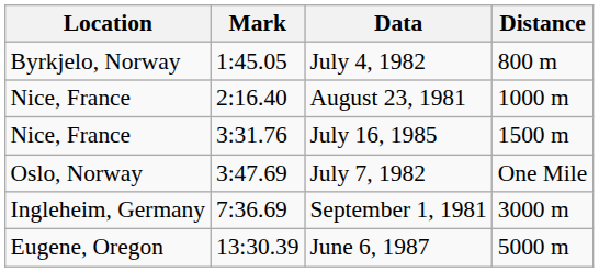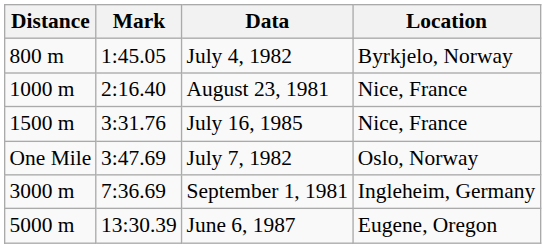 <table class="wikitable">
 <tr>
-<th>Location</th>
+<th>Distance</th>
 <th>Mark</th>
 <th>Data</th>
-<th>Distance</th>
+<th>Location</th>
 </tr>
 <tr>
-<td>Byrkjelo, Norway</td>
+<td>800 m</td>
 <td>1:45.05</td>
 <td>July 4, 1982</td>
-<td>800 m</td>
+<td>Byrkjelo, Norway</td>
 </tr>
 <tr>
-<td>Nice, France</td>
+<td>1000 m</td>
 <td>2:16.40</td>
 <td>August 23, 1981</td>
-<td>1000 m</td>
+<td>Nice, France</td>
 </tr>
 <tr>
-<td>Nice, France</td>
+<td>1500 m</td>
 <td>3:31.76</td>
 <td>July 16, 1985</td>
-<td>1500 m</td>
+<td>Nice, France</td>
 </tr>
 <tr>
-<td>Oslo, Norway</td>
+<td>One Mile</td>
 <td>3:47.69</td>
 <td>July 7, 1982</td>
-<td>One Mile</td>
+<td>Oslo, Norway</td>
 </tr>
 <tr>
-<td>Ingleheim, Germany</td>
+<td>3000 m</td>
 <td>7:36.69</td>
 <td>September 1, 1981</td>
-<td>3000 m</td>
+<td>Ingleheim, Germany</td>
 </tr>
 <tr>
-<td>Eugene, Oregon</td>
+<td>5000 m</td>
 <td>13:30.39</td>
 <td>June 6, 1987</td>
-<td>5000 m</td>
+<td>Eugene, Oregon</td>
 </tr>
 </table>
